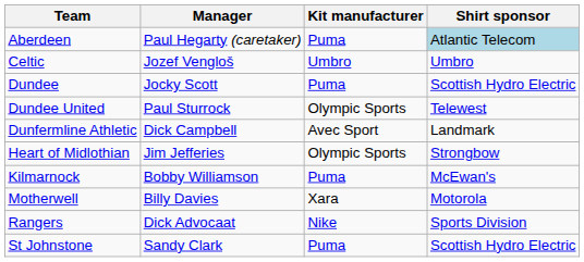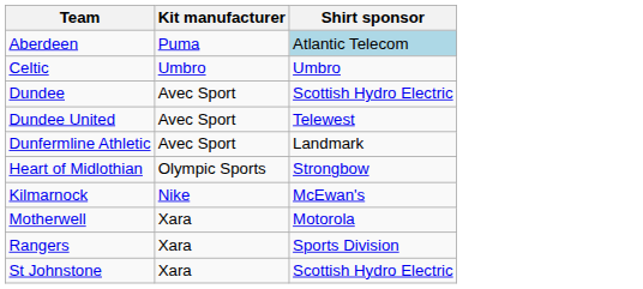 <table class="wikitable sortable">
 <tr>
 <th>Team</th>
-<th>Manager</th>
 <th>Kit manufacturer</th>
 <th>Shirt sponsor</th>
 </tr>
 <tr>
 <td><a href='#'>Aberdeen</a></td>
-<td> <a href='#'>Paul Hegarty</a> <em>(caretaker)</em></td>
 <td><a href='#'>Puma</a></td>
 <td style="background: lightblue;">Atlantic Telecom</td>
 </tr>
 <tr>
 <td><a href='#'>Celtic</a></td>
-<td> <a href='#'>Jozef Vengloš</a></td>
 <td><a href='#'>Umbro</a></td>
 <td><a href='#'>Umbro</a></td>
 </tr>
 <tr>
 <td><a href='#'>Dundee</a></td>
-<td> <a href='#'>Jocky Scott</a></td>
-<td><a href='#'>Puma</a></td>
+<td>Avec Sport</td>
 <td><a href='#'>Scottish Hydro Electric</a></td>
 </tr>
 <tr>
 <td><a href='#'>Dundee United</a></td>
-<td> <a href='#'>Paul Sturrock</a></td>
-<td>Olympic Sports</td>
+<td>Avec Sport</td>
 <td><a href='#'>Telewest</a></td>
 </tr>
 <tr>
 <td><a href='#'>Dunfermline Athletic</a></td>
-<td> <a href='#'>Dick Campbell</a></td>
 <td>Avec Sport</td>
 <td>Landmark</td>
 </tr>
 <tr>
 <td><a href='#'>Heart of Midlothian</a></td>
-<td> <a href='#'>Jim Jefferies</a></td>
 <td>Olympic Sports</td>
 <td><a href='#'>Strongbow</a></td>
 </tr>
 <tr>
 <td><a href='#'>Kilmarnock</a></td>
-<td> <a href='#'>Bobby Williamson</a></td>
-<td><a href='#'>Puma</a></td>
+<td><a href='#'>Nike</a></td>
 <td><a href='#'>McEwan's</a></td>
 </tr>
 <tr>
 <td><a href='#'>Motherwell</a></td>
-<td> <a href='#'>Billy Davies</a></td>
 <td>Xara</td>
 <td><a href='#'>Motorola</a></td>
 </tr>
 <tr>
 <td><a href='#'>Rangers</a></td>
-<td> <a href='#'>Dick Advocaat</a></td>
-<td><a href='#'>Nike</a></td>
+<td>Xara</td>
 <td><a href='#'>Sports Division</a></td>
 </tr>
 <tr>
 <td><a href='#'>St Johnstone</a></td>
-<td> <a href='#'>Sandy Clark</a></td>
-<td><a href='#'>Puma</a></td>
+<td>Xara</td>
 <td><a href='#'>Scottish Hydro Electric</a></td>
 </tr>
 </table>
